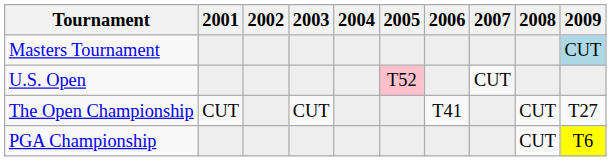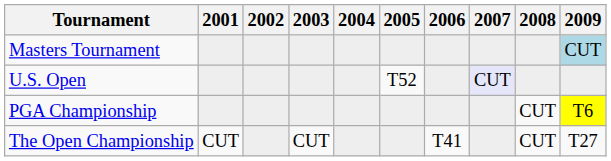 <table class="wikitable" style="font-size:95%;text-align:center;">
 <tr>
 <th>Tournament</th>
 <th>2001</th>
 <th>2002</th>
 <th>2003</th>
 <th>2004</th>
 <th>2005</th>
 <th>2006</th>
 <th>2007</th>
 <th>2008</th>
 <th>2009</th>
 </tr>
 <tr>
 <td align=left><a href='#'>Masters Tournament</a></td>
 <td style="background:#eeeeee;"></td>
 <td style="background:#eeeeee;"></td>
 <td style="background:#eeeeee;"></td>
 <td style="background:#eeeeee;"></td>
 <td style="background:#eeeeee;"></td>
 <td style="background:#eeeeee;"></td>
 <td style="background:#eeeeee;"></td>
 <td style="background:#eeeeee;"></td>
 <td style="background: lightblue;">CUT</td>
 </tr>
 <tr>
 <td align=left><a href='#'>U.S. Open</a></td>
 <td style="background:#eeeeee;"></td>
 <td style="background:#eeeeee;"></td>
 <td style="background:#eeeeee;"></td>
 <td style="background:#eeeeee;"></td>
-<td style="background: pink;">T52</td>
+<td>T52</td>
+<td style="background:#eeeeee;"></td>
+<td style="background: lavender;">CUT</td>
+<td style="background:#eeeeee;"></td>
+<td style="background:#eeeeee;"></td>
+</tr>
+<tr>
+<td align=left><a href='#'>PGA Championship</a></td>
+<td style="background:#eeeeee;"></td>
+<td style="background:#eeeeee;"></td>
+<td style="background:#eeeeee;"></td>
+<td style="background:#eeeeee;"></td>
+<td style="background:#eeeeee;"></td>
+<td style="background:#eeeeee;"></td>
 <td style="background:#eeeeee;"></td>
 <td>CUT</td>
-<td style="background:#eeeeee;"></td>
-<td style="background:#eeeeee;"></td>
+<td style="background:yellow;">T6</td>
 </tr>
 <tr>
 <td align=left><a href='#'>The Open Championship</a></td>
 <td>CUT</td>
 <td style="background:#eeeeee;"></td>
 <td>CUT</td>
 <td style="background:#eeeeee;"></td>
 <td style="background:#eeeeee;"></td>
 <td>T41</td>
 <td style="background:#eeeeee;"></td>
 <td>CUT</td>
 <td>T27</td>
 </tr>
-<tr>
-<td align=left><a href='#'>PGA Championship</a></td>
-<td style="background:#eeeeee;"></td>
-<td style="background:#eeeeee;"></td>
-<td style="background:#eeeeee;"></td>
-<td style="background:#eeeeee;"></td>
-<td style="background:#eeeeee;"></td>
-<td style="background:#eeeeee;"></td>
-<td style="background:#eeeeee;"></td>
-<td>CUT</td>
-<td style="background:yellow;">T6</td>
-</tr>
 </table>
